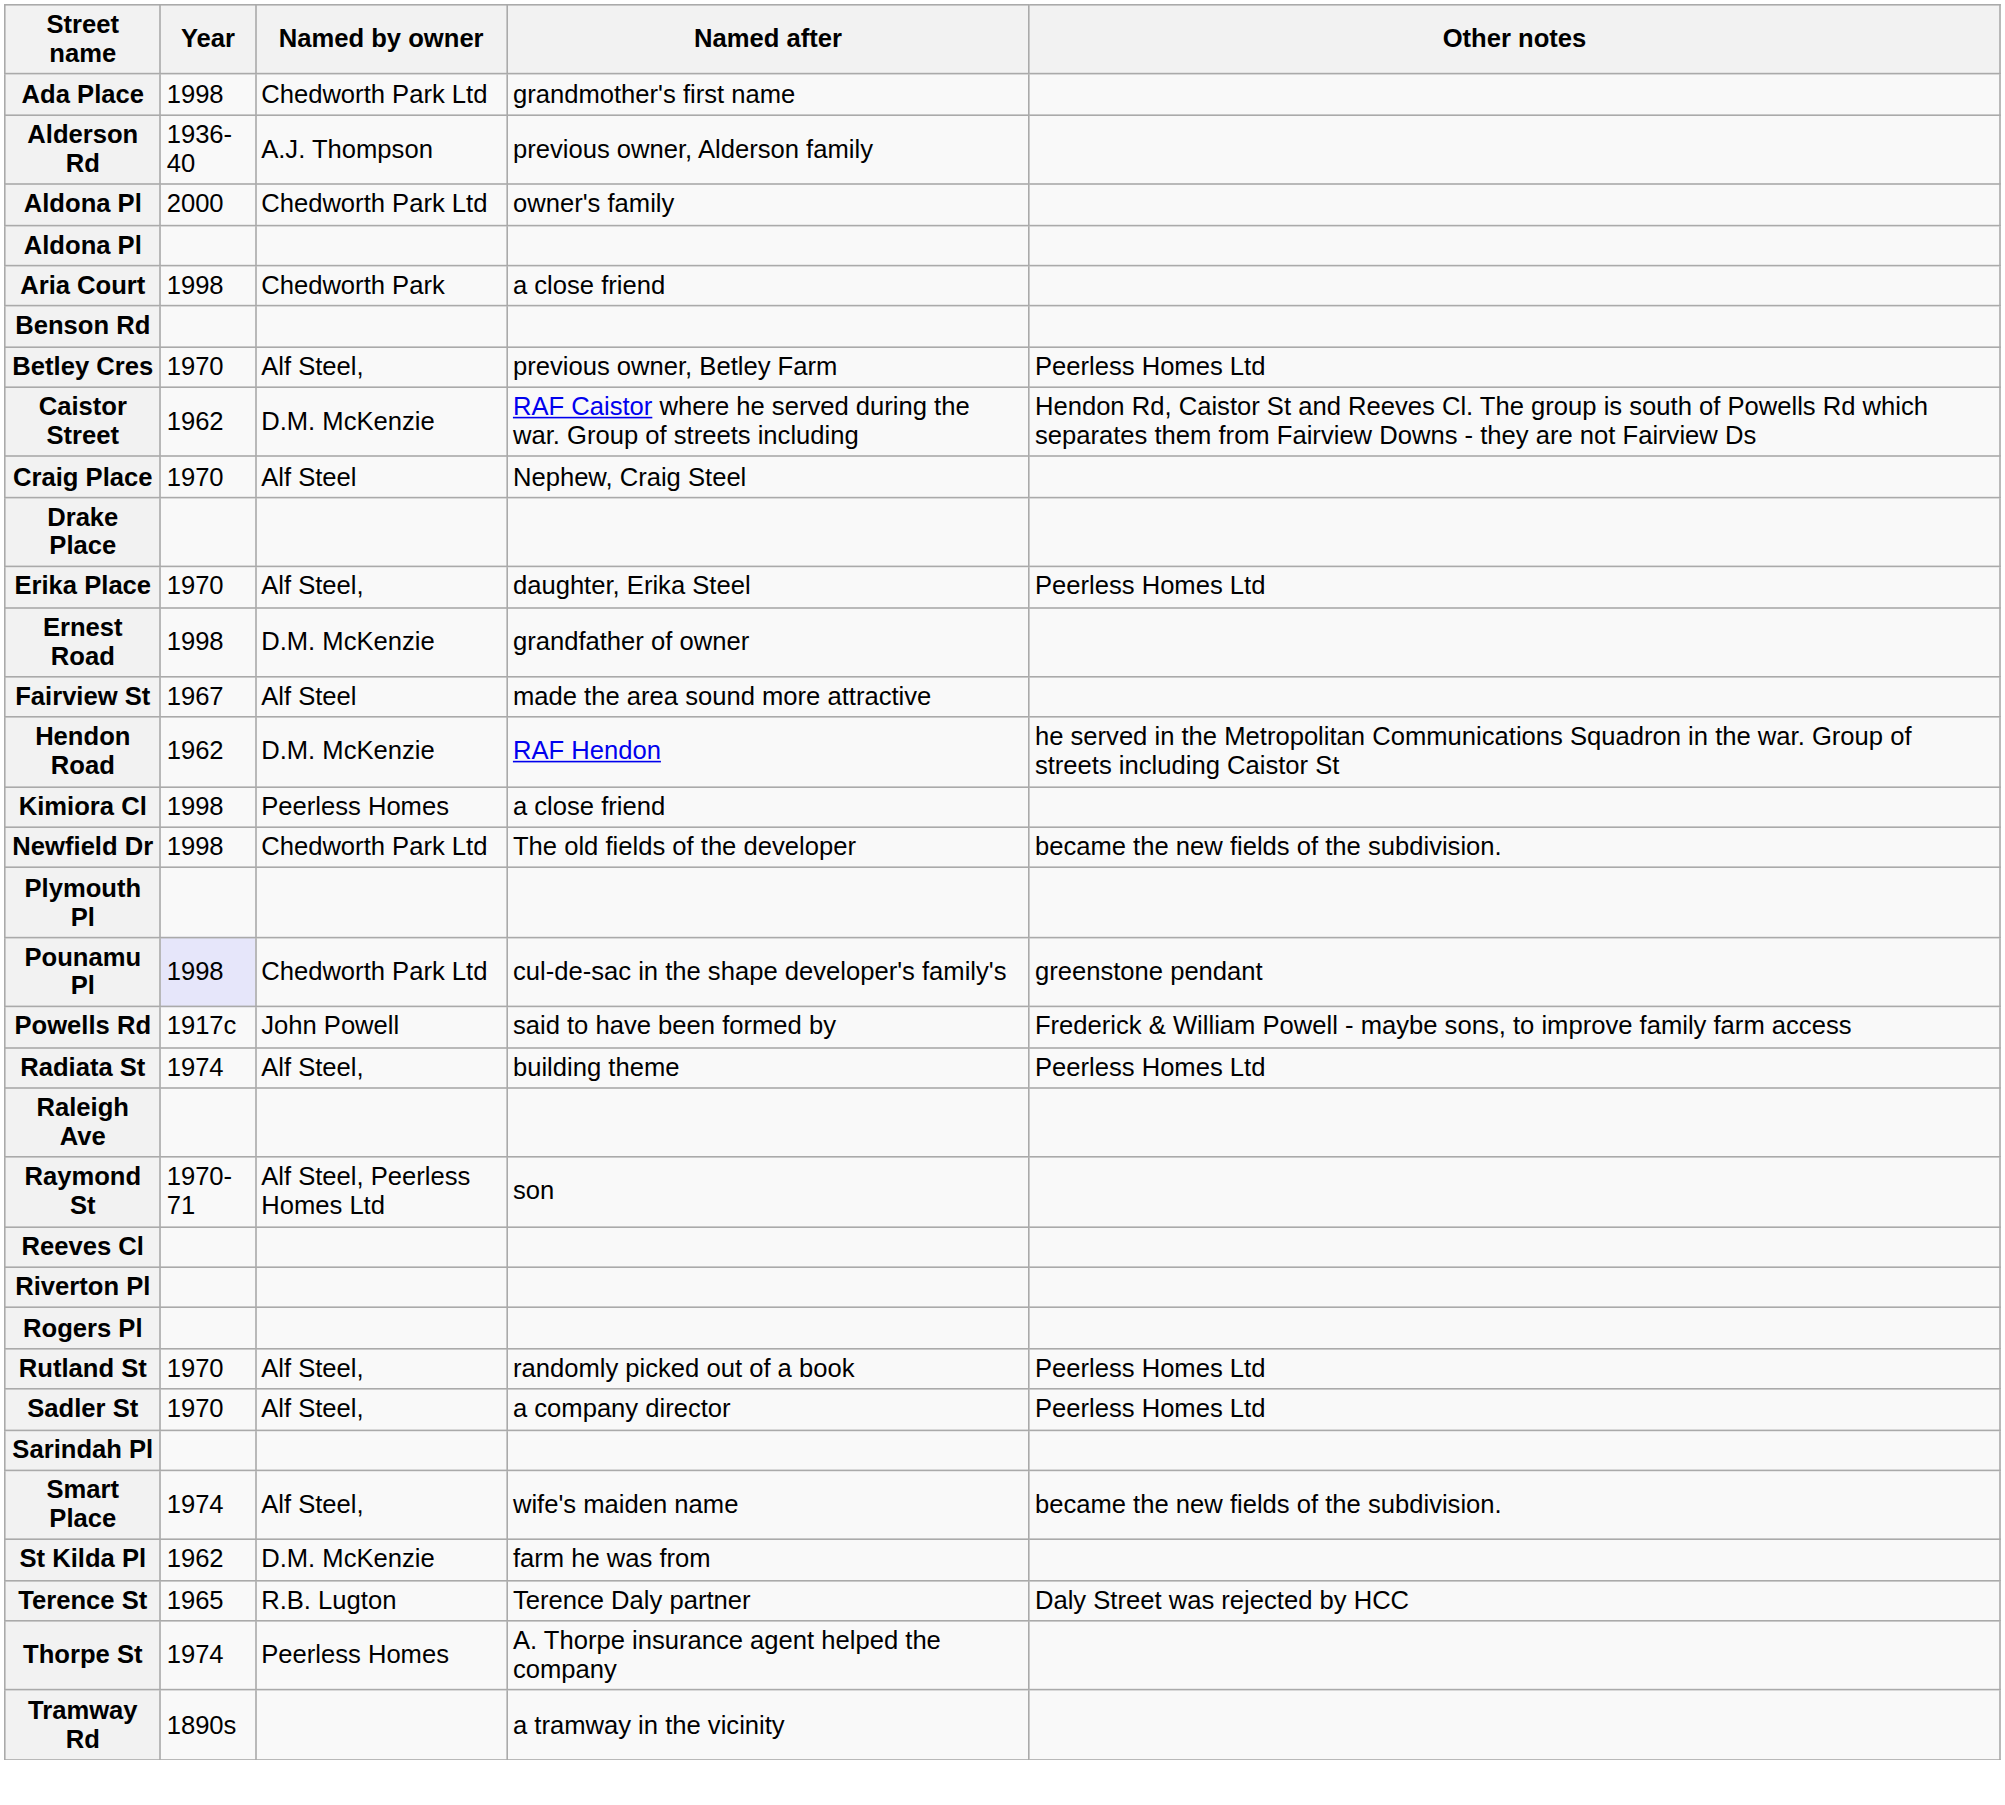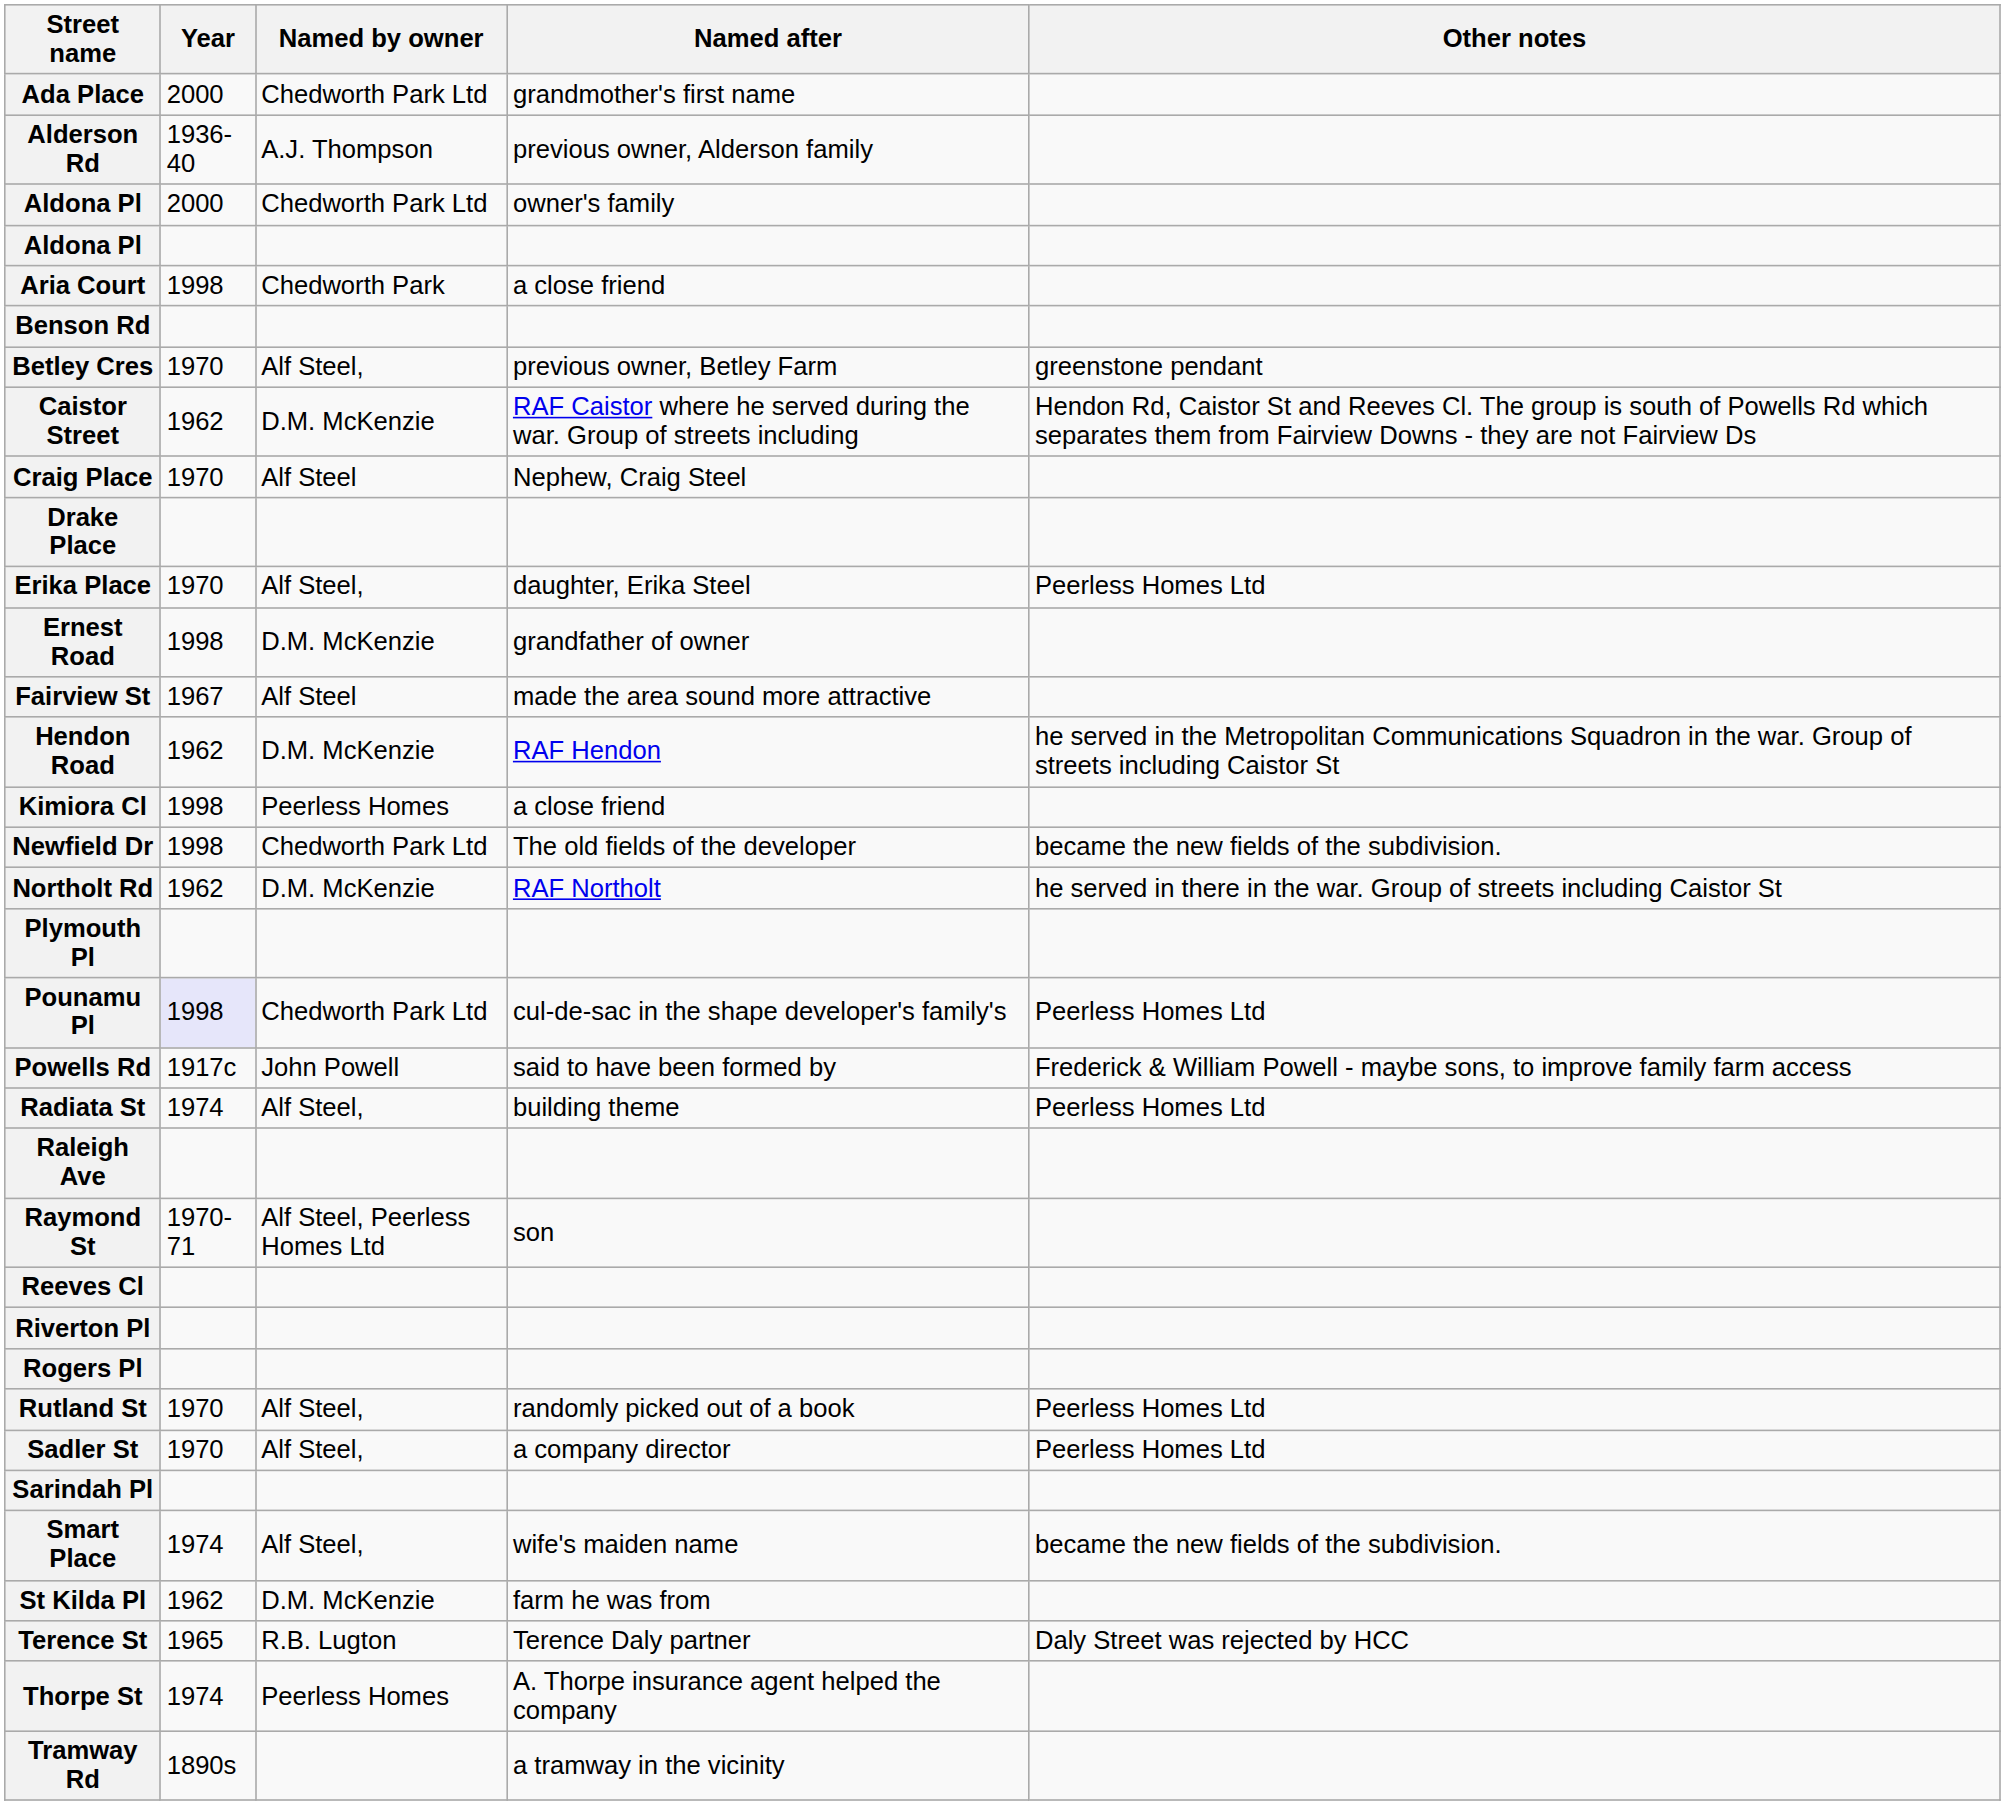 <table class="wikitable sortable" border="1">
 <tr>
 <th>Street name</th>
 <th><strong>Year</strong></th>
 <th><strong>Named by owner</strong></th>
 <th><strong>Named after</strong></th>
 <th><strong>Other notes</strong></th>
 </tr>
 <tr>
 <th>Ada Place</th>
-<td>1998</td>
+<td>2000</td>
 <td>Chedworth Park Ltd</td>
 <td>grandmother's first name</td>
 <td></td>
 </tr>
 <tr>
 <th>Alderson Rd</th>
 <td>1936-40</td>
 <td>A.J. Thompson</td>
 <td>previous owner, Alderson family</td>
 <td></td>
 </tr>
 <tr>
 <th>Aldona Pl</th>
 <td>2000</td>
 <td>Chedworth Park Ltd</td>
 <td>owner's family</td>
 <td></td>
 </tr>
 <tr>
 <th>Aldona Pl</th>
 <td></td>
 <td></td>
 <td></td>
 <td></td>
 </tr>
 <tr>
 <th>Aria Court</th>
 <td>1998</td>
 <td>Chedworth Park</td>
 <td>a close friend</td>
 <td></td>
 </tr>
 <tr>
 <th>Benson Rd</th>
 <td></td>
 <td></td>
 <td></td>
 <td></td>
 </tr>
 <tr>
 <th>Betley Cres</th>
 <td>1970</td>
 <td>Alf Steel,</td>
 <td>previous owner, Betley Farm</td>
-<td>Peerless Homes Ltd</td>
+<td>greenstone pendant</td>
 </tr>
 <tr>
 <th>Caistor Street</th>
 <td>1962</td>
 <td>D.M. McKenzie</td>
 <td><a href='#'>RAF Caistor</a> where he served during the war. Group of streets including</td>
 <td>Hendon Rd, Caistor St and Reeves Cl. The group is south of Powells Rd which separates them from Fairview Downs - they are not Fairview Ds</td>
 </tr>
 <tr>
 <th>Craig Place</th>
 <td>1970</td>
 <td>Alf Steel</td>
 <td>Nephew, Craig Steel</td>
 <td></td>
 </tr>
 <tr>
 <th>Drake Place</th>
 <td></td>
 <td></td>
 <td></td>
 <td></td>
 </tr>
 <tr>
 <th>Erika Place</th>
 <td>1970</td>
 <td>Alf Steel,</td>
 <td>daughter, Erika Steel</td>
 <td>Peerless Homes Ltd</td>
 </tr>
 <tr>
 <th>Ernest Road</th>
 <td>1998</td>
 <td>D.M. McKenzie</td>
 <td>grandfather of owner</td>
 <td></td>
 </tr>
 <tr>
 <th>Fairview St</th>
 <td>1967</td>
 <td>Alf Steel</td>
 <td>made the area sound more attractive</td>
 <td></td>
 </tr>
 <tr>
 <th>Hendon Road</th>
 <td>1962</td>
 <td>D.M. McKenzie</td>
 <td><a href='#'>RAF Hendon</a></td>
 <td>he served in the Metropolitan Communications Squadron in the war. Group of streets including Caistor St</td>
 </tr>
 <tr>
 <th>Kimiora Cl</th>
 <td>1998</td>
 <td>Peerless Homes</td>
 <td>a close friend</td>
 <td></td>
 </tr>
 <tr>
 <th>Newfield Dr</th>
 <td>1998</td>
 <td>Chedworth Park Ltd</td>
 <td>The old fields of the developer</td>
 <td>became the new fields of the subdivision.</td>
 </tr>
 <tr>
+<th>Northolt Rd</th>
+<td>1962</td>
+<td>D.M. McKenzie</td>
+<td><a href='#'>RAF Northolt</a></td>
+<td>he served in there in the war. Group of streets including Caistor St</td>
+</tr>
+<tr>
 <th>Plymouth Pl</th>
 <td></td>
 <td></td>
 <td></td>
 <td></td>
 </tr>
 <tr>
 <th>Pounamu Pl</th>
 <td style="background: lavender;">1998</td>
 <td>Chedworth Park Ltd</td>
 <td>cul-de-sac in the shape developer's family's</td>
-<td>greenstone pendant</td>
+<td>Peerless Homes Ltd</td>
 </tr>
 <tr>
 <th>Powells Rd</th>
 <td>1917c</td>
 <td>John Powell</td>
 <td>said to have been formed by</td>
 <td>Frederick & William Powell - maybe sons, to improve family farm access</td>
 </tr>
 <tr>
 <th>Radiata St</th>
 <td>1974</td>
 <td>Alf Steel,</td>
 <td>building theme</td>
 <td>Peerless Homes Ltd</td>
 </tr>
 <tr>
 <th>Raleigh Ave</th>
 <td></td>
 <td></td>
 <td></td>
 <td></td>
 </tr>
 <tr>
 <th>Raymond St</th>
 <td>1970-71</td>
 <td>Alf Steel, Peerless Homes Ltd</td>
 <td>son</td>
 <td></td>
 </tr>
 <tr>
 <th>Reeves Cl</th>
 <td></td>
 <td></td>
 <td></td>
 <td></td>
 </tr>
 <tr>
 <th>Riverton Pl</th>
 <td></td>
 <td></td>
 <td></td>
 <td></td>
 </tr>
 <tr>
 <th>Rogers Pl</th>
 <td></td>
 <td></td>
 <td></td>
 <td></td>
 </tr>
 <tr>
 <th>Rutland St</th>
 <td>1970</td>
 <td>Alf Steel,</td>
 <td>randomly picked out of a book</td>
 <td>Peerless Homes Ltd</td>
 </tr>
 <tr>
 <th>Sadler St</th>
 <td>1970</td>
 <td>Alf Steel,</td>
 <td>a company director</td>
 <td>Peerless Homes Ltd</td>
 </tr>
 <tr>
 <th>Sarindah Pl</th>
 <td></td>
 <td></td>
 <td></td>
 <td></td>
 </tr>
 <tr>
 <th>Smart Place</th>
 <td>1974</td>
 <td>Alf Steel,</td>
 <td>wife's maiden name</td>
 <td>became the new fields of the subdivision.</td>
 </tr>
 <tr>
 <th>St Kilda Pl</th>
 <td>1962</td>
 <td>D.M. McKenzie</td>
 <td>farm he was from</td>
 <td></td>
 </tr>
 <tr>
 <th>Terence St</th>
 <td>1965</td>
 <td>R.B. Lugton</td>
 <td>Terence Daly partner</td>
 <td>Daly Street was rejected by HCC</td>
 </tr>
 <tr>
 <th>Thorpe St</th>
 <td>1974</td>
 <td>Peerless Homes</td>
 <td>A. Thorpe insurance agent helped the company</td>
 <td></td>
 </tr>
 <tr>
 <th>Tramway Rd</th>
 <td>1890s</td>
 <td></td>
 <td>a tramway in the vicinity</td>
 <td></td>
 </tr>
 </table>
